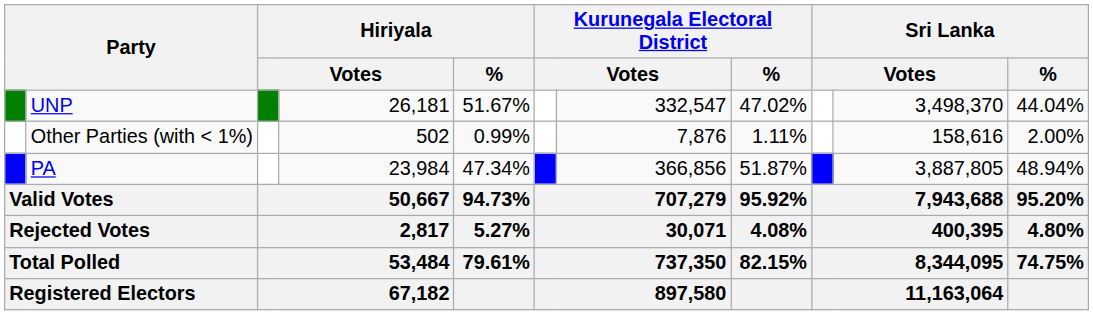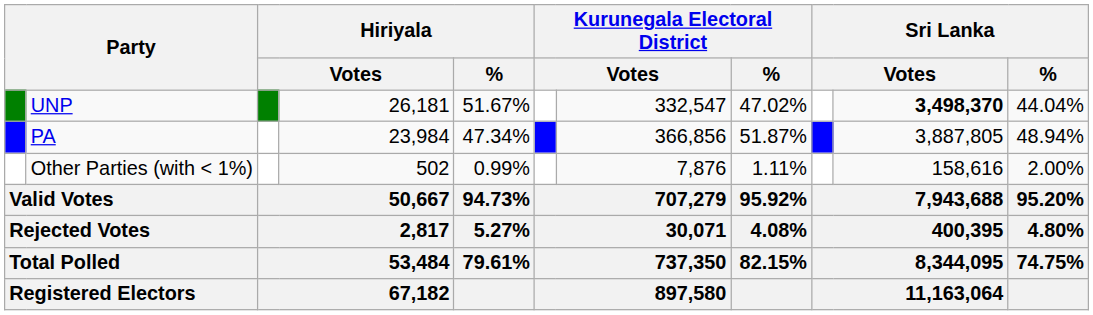 <table class="wikitable">
 <tr>
 <th colspan="2" width="144px"rowspan="2">Party</th>
 <th colspan="3" width="216px">Hiriyala</th>
 <th colspan="3" width="216px"><a href='#'>Kurunegala Electoral District</a></th>
 <th colspan="3" width="216px">Sri Lanka</th>
 </tr>
 <tr>
 <th colspan="2" width="144px">Votes</th>
 <th>%</th>
 <th colspan="2" width="144px">Votes</th>
 <th>%</th>
 <th colspan="2" width="144px">Votes</th>
 <th>%</th>
 </tr>
 <tr>
 <td style="background-color:green;" width="10px"></td>
 <td style="text-align:left;"><a href='#'>UNP</a></td>
 <td style="background-color:green;" width="10px"></td>
 <td style="text-align:right;">26,181</td>
 <td style="text-align:right;">51.67%</td>
 <td style="background-color:white;" width="10px"></td>
 <td style="text-align:right;">332,547</td>
 <td style="text-align:right;">47.02%</td>
 <td style="background-color:white;" width="10px"></td>
-<td style="text-align:right;">3,498,370</td>
+<td style="text-align:right;"><strong>3,498,370</strong></td>
 <td style="text-align:right;">44.04%</td>
+</tr>
+<tr>
+<td style="background-color:blue;" width="10px"></td>
+<td style="text-align:left;"><a href='#'>PA</a></td>
+<td style="background-color:white;" width="10px"></td>
+<td style="text-align:right;">23,984</td>
+<td style="text-align:right;">47.34%</td>
+<td style="background-color:blue;" width="10px"></td>
+<td style="text-align:right;">366,856</td>
+<td style="text-align:right;">51.87%</td>
+<td style="background-color:blue;" width="10px"></td>
+<td style="text-align:right;">3,887,805</td>
+<td style="text-align:right;">48.94%</td>
 </tr>
 <tr>
 <td style="background-color:white;" width="10px"></td>
 <td style="text-align:left;">Other Parties (with < 1%)</td>
 <td style="background-color:white;" width="10px"></td>
 <td style="text-align:right;">502</td>
 <td style="text-align:right;">0.99%</td>
 <td style="background-color:white;" width="10px"></td>
 <td style="text-align:right;">7,876</td>
 <td style="text-align:right;">1.11%</td>
 <td style="background-color:white;" width="10px"></td>
 <td style="text-align:right;">158,616</td>
 <td style="text-align:right;">2.00%</td>
-</tr>
-<tr>
-<td style="background-color:blue;" width="10px"></td>
-<td style="text-align:left;"><a href='#'>PA</a></td>
-<td style="background-color:white;" width="10px"></td>
-<td style="text-align:right;">23,984</td>
-<td style="text-align:right;">47.34%</td>
-<td style="background-color:blue;" width="10px"></td>
-<td style="text-align:right;">366,856</td>
-<td style="text-align:right;">51.87%</td>
-<td style="background-color:blue;" width="10px"></td>
-<td style="text-align:right;">3,887,805</td>
-<td style="text-align:right;">48.94%</td>
 </tr>
 <tr>
 <th colspan="2" width="144px"style="text-align:left;">Valid Votes</th>
 <th style="text-align:right;"colspan="2" width="144px">50,667</th>
 <th style="text-align:right;">94.73%</th>
 <th style="text-align:right;"colspan="2" width="144px">707,279</th>
 <th style="text-align:right;">95.92%</th>
 <th style="text-align:right;"colspan="2" width="144px">7,943,688</th>
 <th style="text-align:right;">95.20%</th>
 </tr>
 <tr>
 <th colspan="2" width="144px"style="text-align:left;">Rejected Votes</th>
 <th style="text-align:right;"colspan="2" width="144px">2,817</th>
 <th style="text-align:right;">5.27%</th>
 <th style="text-align:right;"colspan="2" width="144px">30,071</th>
 <th style="text-align:right;">4.08%</th>
 <th style="text-align:right;"colspan="2" width="144px">400,395</th>
 <th style="text-align:right;">4.80%</th>
 </tr>
 <tr>
 <th colspan="2" width="144px"style="text-align:left;">Total Polled</th>
 <th style="text-align:right;"colspan="2" width="144px">53,484</th>
 <th style="text-align:right;">79.61%</th>
 <th style="text-align:right;"colspan="2" width="144px">737,350</th>
 <th style="text-align:right;">82.15%</th>
 <th style="text-align:right;"colspan="2" width="144px">8,344,095</th>
 <th style="text-align:right;">74.75%</th>
 </tr>
 <tr>
 <th colspan="2" width="144px"style="text-align:left;">Registered Electors</th>
 <th style="text-align:right;"colspan="2" width="144px">67,182</th>
 <th></th>
 <th style="text-align:right;"colspan="2" width="144px">897,580</th>
 <th></th>
 <th style="text-align:right;"colspan="2" width="144px">11,163,064</th>
 <th></th>
 </tr>
 </table>
